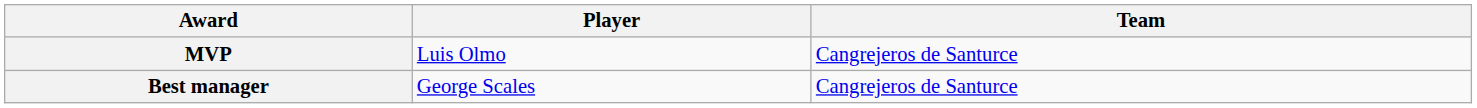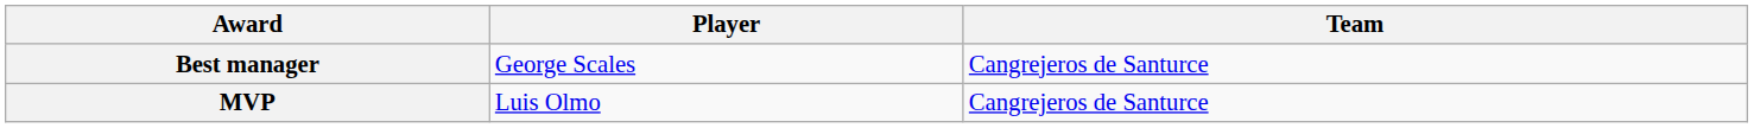 <table class="wikitable plainrowheaders" style="border-collapse:collapse; width:90%">
 <tr>
 <th>Award</th>
 <th>Player</th>
 <th>Team</th>
 </tr>
 <tr>
+<th scope="row"><strong>Best manager</strong></th>
+<td> <a href='#'>George Scales</a></td>
+<td> <a href='#'>Cangrejeros de Santurce</a></td>
+</tr>
+<tr>
 <th scope="row"><strong>MVP</strong></th>
 <td> <a href='#'>Luis Olmo</a></td>
 <td> <a href='#'>Cangrejeros de Santurce</a></td>
 </tr>
-<tr>
-<th scope="row"><strong>Best manager</strong></th>
-<td> <a href='#'>George Scales</a></td>
-<td> <a href='#'>Cangrejeros de Santurce</a></td>
-</tr>
 </table>
